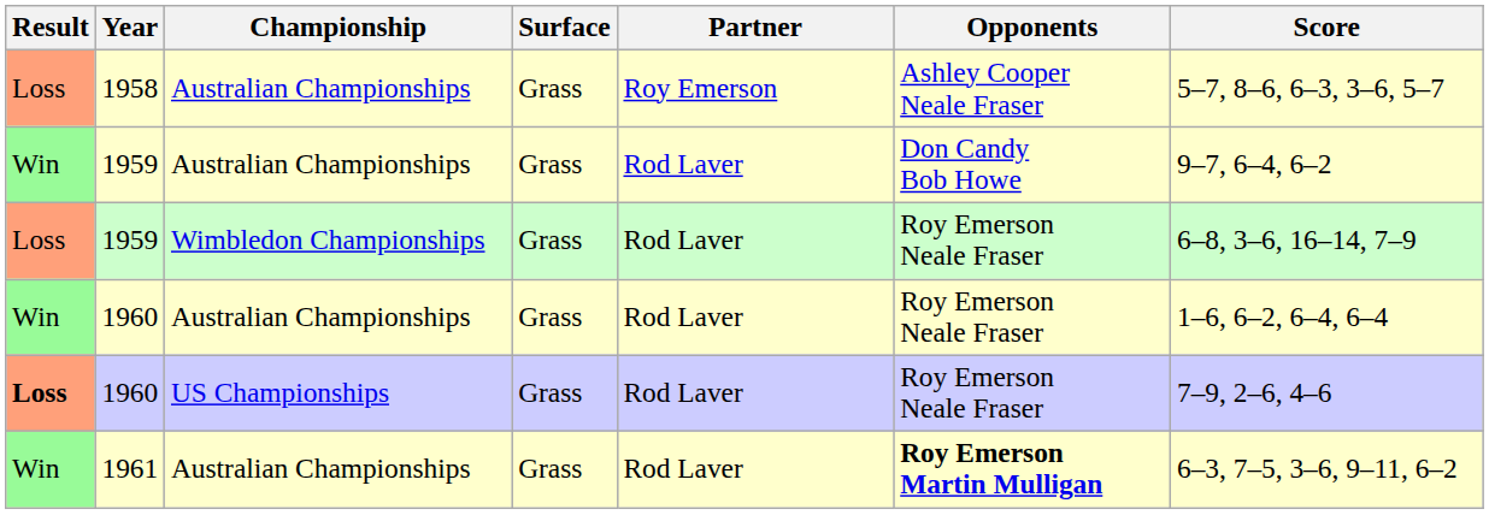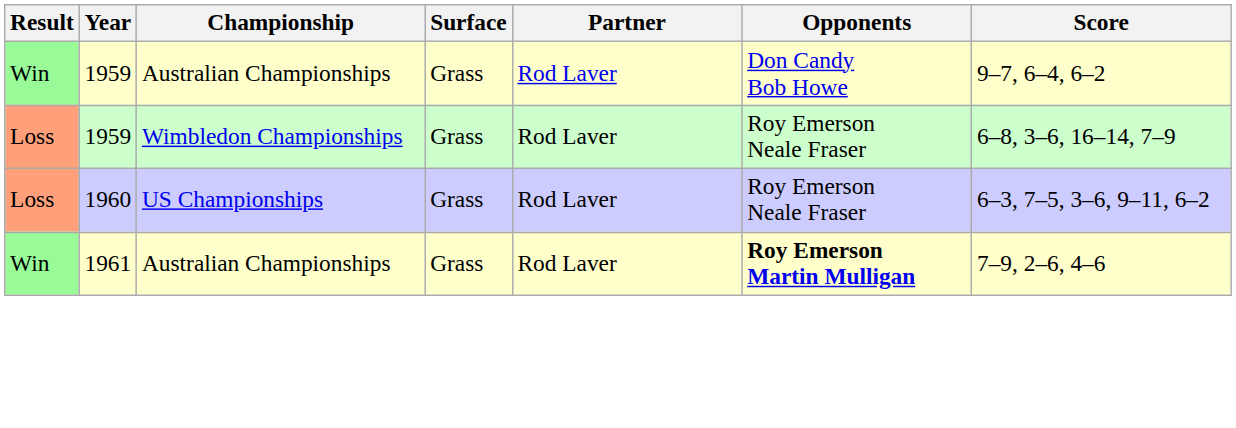 <table class="sortable wikitable">
 <tr>
 <th>Result</th>
 <th style="width:30px">Year</th>
 <th style="width:190px">Championship</th>
 <th style="width:50px">Surface</th>
 <th style="width:150px">Partner</th>
 <th style="width:150px">Opponents</th>
 <th style="width:170px" class="unsortable">Score</th>
-</tr>
-<tr style="background:#ffc;">
-<td style="background:#ffa07a;">Loss</td>
-<td>1958</td>
-<td><a href='#'>Australian Championships</a></td>
-<td>Grass</td>
-<td> <a href='#'>Roy Emerson</a></td>
-<td> <a href='#'>Ashley Cooper</a><br> <a href='#'>Neale Fraser</a></td>
-<td>5–7, 8–6, 6–3, 3–6, 5–7</td>
 </tr>
 <tr style="background:#ffc;">
 <td style="background:#98fb98;">Win</td>
 <td>1959</td>
 <td>Australian Championships</td>
 <td>Grass</td>
 <td> <a href='#'>Rod Laver</a></td>
 <td> <a href='#'>Don Candy</a><br> <a href='#'>Bob Howe</a></td>
 <td>9–7, 6–4, 6–2</td>
 </tr>
 <tr style="background:#cfc;">
 <td style="background:#ffa07a;">Loss</td>
 <td>1959</td>
 <td><a href='#'>Wimbledon Championships</a></td>
 <td>Grass</td>
 <td> Rod Laver</td>
 <td> Roy Emerson<br> Neale Fraser</td>
 <td>6–8, 3–6, 16–14, 7–9</td>
 </tr>
-<tr style="background:#ffc;">
-<td style="background:#98fb98;">Win</td>
-<td>1960</td>
-<td>Australian Championships</td>
-<td>Grass</td>
-<td> Rod Laver</td>
-<td> Roy Emerson<br> Neale Fraser</td>
-<td>1–6, 6–2, 6–4, 6–4</td>
-</tr>
 <tr style="background:#ccf;">
-<td style="background:#ffa07a;"><strong>Loss</strong></td>
+<td style="background:#ffa07a;">Loss</td>
 <td>1960</td>
 <td><a href='#'>US Championships</a></td>
 <td>Grass</td>
 <td> Rod Laver</td>
 <td> Roy Emerson<br> Neale Fraser</td>
-<td>7–9, 2–6, 4–6</td>
+<td>6–3, 7–5, 3–6, 9–11, 6–2</td>
 </tr>
 <tr style="background:#ffc;">
 <td style="background:#98fb98;">Win</td>
 <td>1961</td>
 <td>Australian Championships</td>
 <td>Grass</td>
 <td> Rod Laver</td>
 <td><strong> Roy Emerson<br> <a href='#'>Martin Mulligan</a></strong></td>
-<td>6–3, 7–5, 3–6, 9–11, 6–2</td>
+<td>7–9, 2–6, 4–6</td>
 </tr>
 </table>
